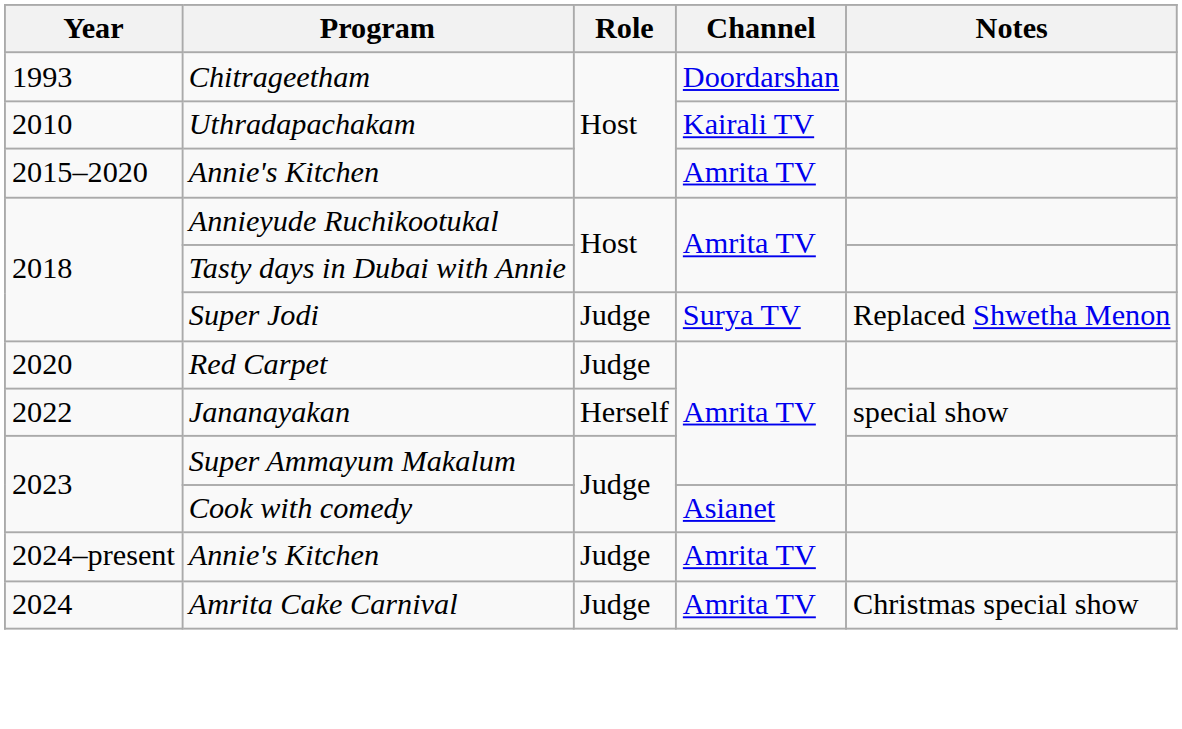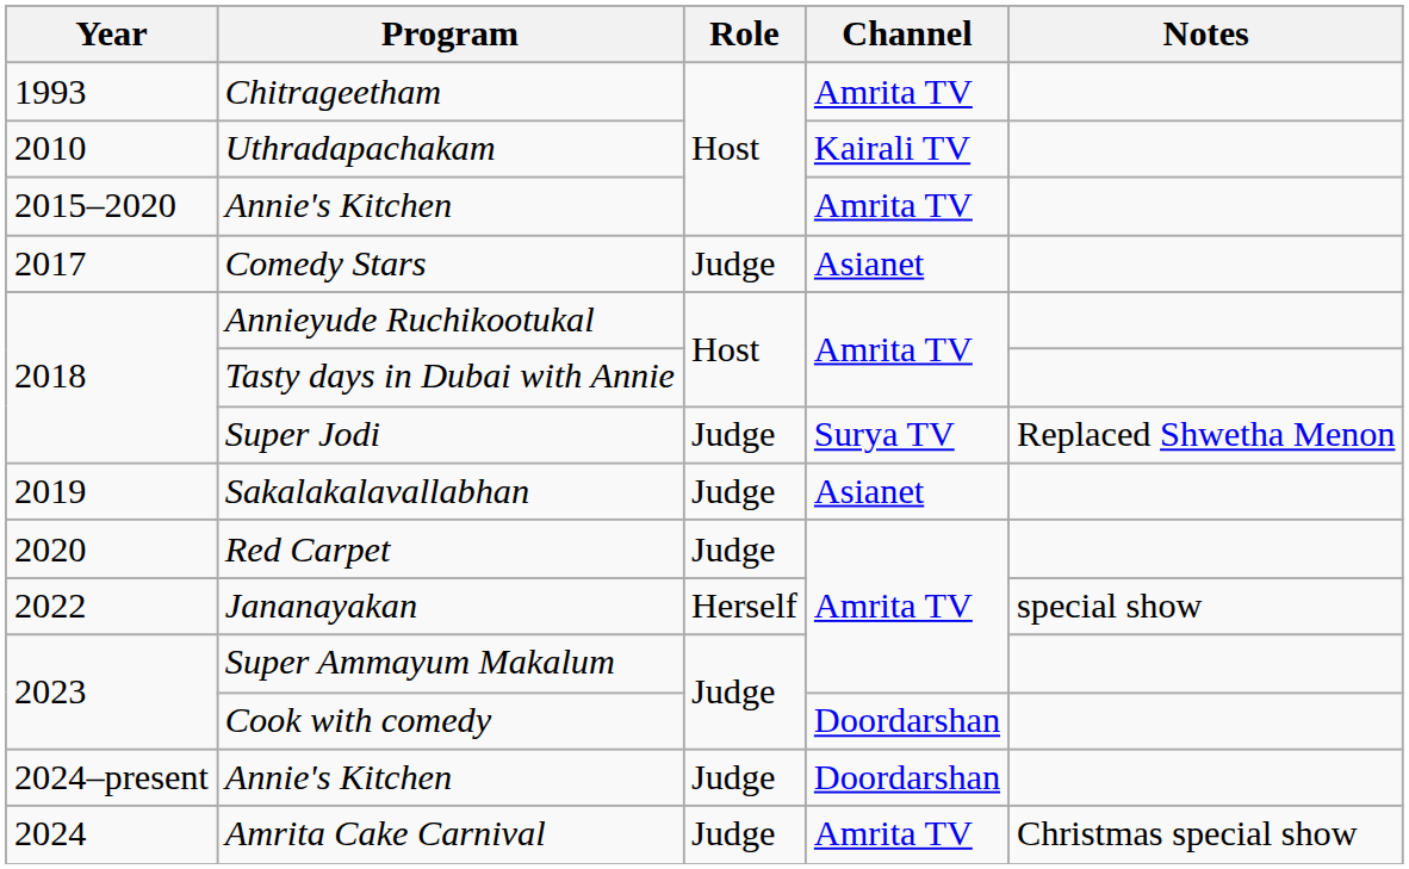 <table class="wikitable">
 <tr>
 <th>Year</th>
 <th>Program</th>
 <th>Role</th>
 <th>Channel</th>
 <th>Notes</th>
 </tr>
 <tr>
 <td>1993</td>
 <td><em>Chitrageetham</em></td>
 <td rowspan="3">Host</td>
-<td><a href='#'>Doordarshan</a></td>
+<td><a href='#'>Amrita TV</a></td>
 <td></td>
 </tr>
 <tr>
 <td>2010</td>
 <td><em>Uthradapachakam</em></td>
 <td><a href='#'>Kairali TV</a></td>
 <td></td>
 </tr>
 <tr>
 <td>2015–2020</td>
 <td><em>Annie's Kitchen</em></td>
 <td><a href='#'>Amrita TV</a></td>
+<td></td>
+</tr>
+<tr>
+<td>2017</td>
+<td><em>Comedy Stars</em></td>
+<td>Judge</td>
+<td><a href='#'>Asianet</a></td>
 <td></td>
 </tr>
 <tr>
 <td rowspan="3">2018</td>
 <td><em>Annieyude Ruchikootukal</em></td>
 <td rowspan="2">Host</td>
 <td rowspan="2"><a href='#'>Amrita TV</a></td>
 <td></td>
 </tr>
 <tr>
 <td><em>Tasty days in Dubai with Annie</em></td>
 <td></td>
 </tr>
 <tr>
 <td><em>Super Jodi</em></td>
 <td>Judge</td>
 <td><a href='#'>Surya TV</a></td>
 <td>Replaced <a href='#'>Shwetha Menon</a></td>
+</tr>
+<tr>
+<td>2019</td>
+<td><em>Sakalakalavallabhan</em></td>
+<td>Judge</td>
+<td><a href='#'>Asianet</a></td>
+<td></td>
 </tr>
 <tr>
 <td>2020</td>
 <td><em>Red Carpet</em></td>
 <td>Judge</td>
 <td rowspan="3"><a href='#'>Amrita TV</a></td>
 <td></td>
 </tr>
 <tr>
 <td>2022</td>
 <td><em>Jananayakan</em></td>
 <td>Herself</td>
 <td>special show</td>
 </tr>
 <tr>
 <td rowspan="2">2023</td>
 <td><em>Super Ammayum Makalum</em></td>
 <td rowspan="2">Judge</td>
 <td></td>
 </tr>
 <tr>
 <td><em>Cook with comedy</em></td>
-<td><a href='#'>Asianet</a></td>
+<td><a href='#'>Doordarshan</a></td>
 <td></td>
 </tr>
 <tr>
 <td>2024–present</td>
 <td><em>Annie's Kitchen</em></td>
 <td>Judge</td>
-<td><a href='#'>Amrita TV</a></td>
+<td><a href='#'>Doordarshan</a></td>
 <td></td>
 </tr>
 <tr>
 <td>2024</td>
 <td><em>Amrita Cake Carnival </em></td>
 <td>Judge</td>
 <td><a href='#'>Amrita TV</a></td>
 <td>Christmas special show</td>
 </tr>
 </table>
